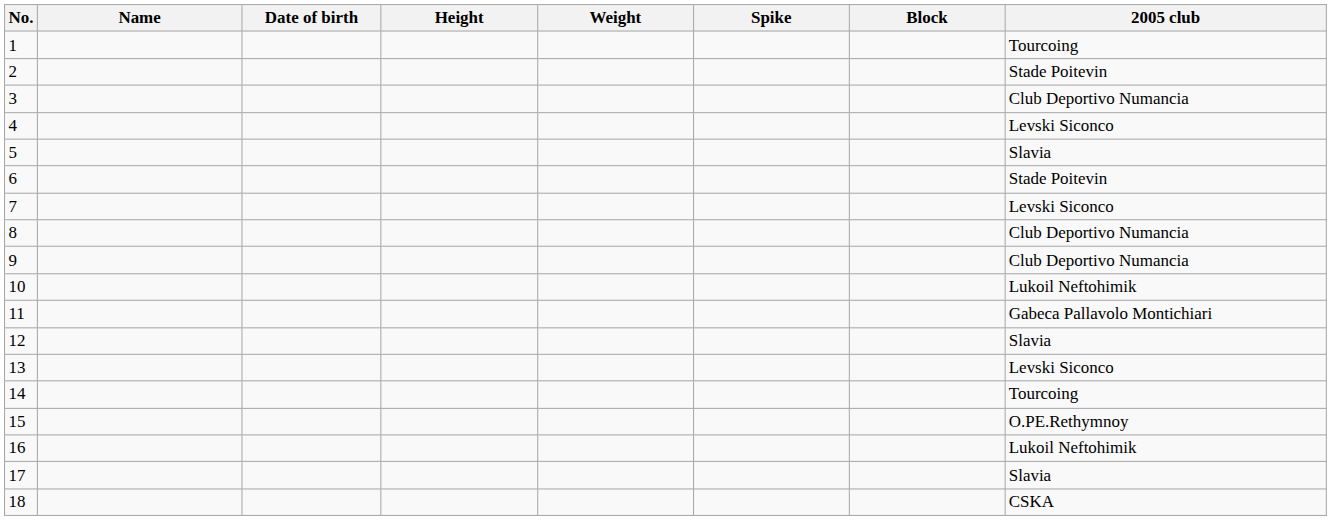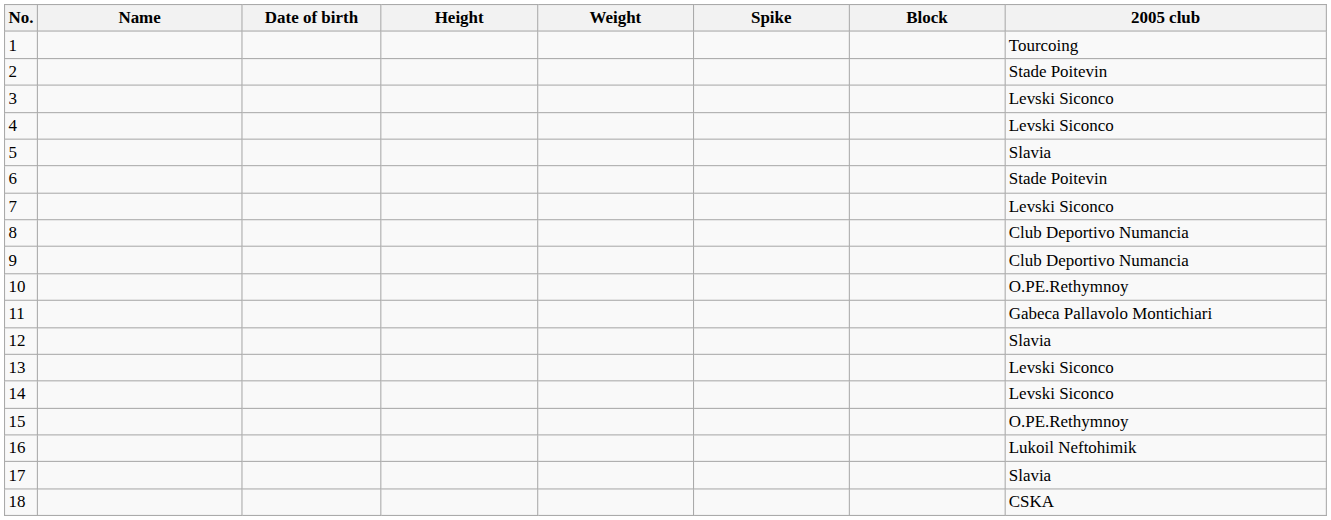 <table class="wikitable sortable" style=font-size:100%; text-align:center;>
 <tr>
 <th>No.</th>
 <th style=width:12em>Name</th>
 <th style=width:8em>Date of birth</th>
 <th style=width:9em>Height</th>
 <th style=width:9em>Weight</th>
 <th style=width:9em>Spike</th>
 <th style=width:9em>Block</th>
 <th style=width:19em>2005 club</th>
 </tr>
 <tr>
 <td>1</td>
 <td align=left></td>
 <td align=right></td>
 <td></td>
 <td></td>
 <td></td>
 <td></td>
 <td align=left>Tourcoing</td>
 </tr>
 <tr>
 <td>2</td>
 <td align=left></td>
 <td align=right></td>
 <td></td>
 <td></td>
 <td></td>
 <td></td>
 <td align=left>Stade Poitevin</td>
 </tr>
 <tr>
 <td>3</td>
 <td align=left></td>
 <td align=right></td>
 <td></td>
 <td></td>
 <td></td>
 <td></td>
-<td align=left>Club Deportivo Numancia</td>
+<td align=left>Levski Siconco</td>
 </tr>
 <tr>
 <td>4</td>
 <td align=left></td>
 <td align=right></td>
 <td></td>
 <td></td>
 <td></td>
 <td></td>
 <td align=left>Levski Siconco</td>
 </tr>
 <tr>
 <td>5</td>
 <td align=left></td>
 <td align=right></td>
 <td></td>
 <td></td>
 <td></td>
 <td></td>
 <td align=left>Slavia</td>
 </tr>
 <tr>
 <td>6</td>
 <td align=left></td>
 <td align=right></td>
 <td></td>
 <td></td>
 <td></td>
 <td></td>
 <td align=left>Stade Poitevin</td>
 </tr>
 <tr>
 <td>7</td>
 <td align=left></td>
 <td align=right></td>
 <td></td>
 <td></td>
 <td></td>
 <td></td>
 <td align=left>Levski Siconco</td>
 </tr>
 <tr>
 <td>8</td>
 <td align=left></td>
 <td align=right></td>
 <td></td>
 <td></td>
 <td></td>
 <td></td>
 <td align=left>Club Deportivo Numancia</td>
 </tr>
 <tr>
 <td>9</td>
 <td align=left></td>
 <td align=right></td>
 <td></td>
 <td></td>
 <td></td>
 <td></td>
 <td align=left>Club Deportivo Numancia</td>
 </tr>
 <tr>
 <td>10</td>
 <td align=left></td>
 <td align=right></td>
 <td></td>
 <td></td>
 <td></td>
 <td></td>
-<td align=left>Lukoil Neftohimik</td>
+<td align=left>O.PE.Rethymnoy</td>
 </tr>
 <tr>
 <td>11</td>
 <td align=left></td>
 <td align=right></td>
 <td></td>
 <td></td>
 <td></td>
 <td></td>
 <td align=left>Gabeca Pallavolo Montichiari</td>
 </tr>
 <tr>
 <td>12</td>
 <td align=left></td>
 <td align=right></td>
 <td></td>
 <td></td>
 <td></td>
 <td></td>
 <td align=left>Slavia</td>
 </tr>
 <tr>
 <td>13</td>
 <td align=left></td>
 <td align=right></td>
 <td></td>
 <td></td>
 <td></td>
 <td></td>
 <td align=left>Levski Siconco</td>
 </tr>
 <tr>
 <td>14</td>
 <td align=left></td>
 <td align=right></td>
 <td></td>
 <td></td>
 <td></td>
 <td></td>
-<td align=left>Tourcoing</td>
+<td align=left>Levski Siconco</td>
 </tr>
 <tr>
 <td>15</td>
 <td align=left></td>
 <td align=right></td>
 <td></td>
 <td></td>
 <td></td>
 <td></td>
 <td align=left>O.PE.Rethymnoy</td>
 </tr>
 <tr>
 <td>16</td>
 <td align=left></td>
 <td align=right></td>
 <td></td>
 <td></td>
 <td></td>
 <td></td>
 <td align=left>Lukoil Neftohimik</td>
 </tr>
 <tr>
 <td>17</td>
 <td align=left></td>
 <td align=right></td>
 <td></td>
 <td></td>
 <td></td>
 <td></td>
 <td align=left>Slavia</td>
 </tr>
 <tr>
 <td>18</td>
 <td align=left></td>
 <td align=right></td>
 <td></td>
 <td></td>
 <td></td>
 <td></td>
 <td align=left>CSKA</td>
 </tr>
 </table>
